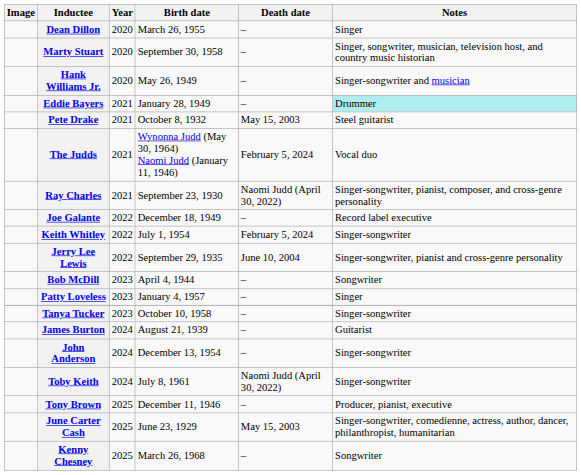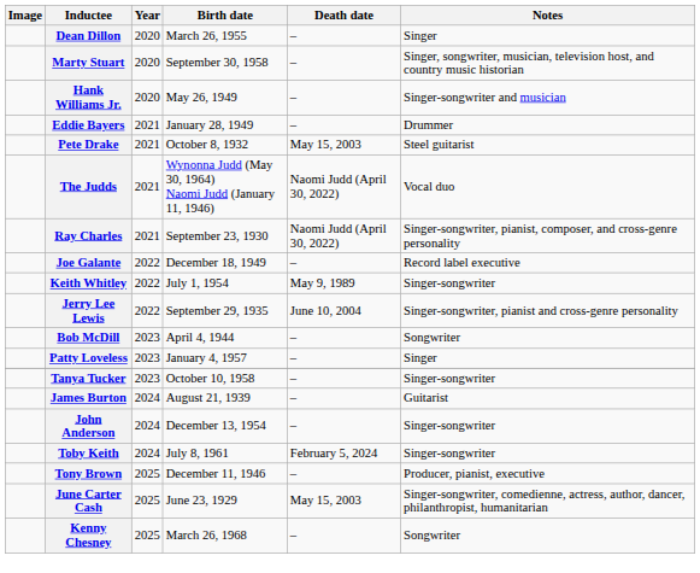 <table class="wikitable">
 <tr>
 <th>Image</th>
 <th>Inductee</th>
 <th>Year</th>
 <th>Birth date</th>
 <th>Death date</th>
 <th>Notes</th>
 </tr>
 <tr>
 <td></td>
 <th><a href='#'>Dean Dillon</a></th>
 <td>2020</td>
 <td>March 26, 1955</td>
 <td>–</td>
 <td>Singer</td>
 </tr>
 <tr>
 <td></td>
 <th><a href='#'>Marty Stuart</a></th>
 <td>2020</td>
 <td>September 30, 1958</td>
 <td>–</td>
 <td>Singer, songwriter, musician, television host, and country music historian</td>
 </tr>
 <tr>
 <td></td>
 <th><a href='#'>Hank Williams Jr.</a></th>
 <td>2020</td>
 <td>May 26, 1949</td>
 <td>–</td>
 <td>Singer-songwriter and <a href='#'>musician</a></td>
 </tr>
 <tr>
 <td></td>
 <th><a href='#'>Eddie Bayers</a></th>
 <td>2021</td>
 <td>January 28, 1949</td>
 <td>–</td>
-<td style="background: paleturquoise;">Drummer</td>
+<td>Drummer</td>
 </tr>
 <tr>
 <td></td>
 <th><a href='#'>Pete Drake</a></th>
 <td>2021</td>
 <td>October 8, 1932</td>
 <td>May 15, 2003</td>
 <td>Steel guitarist</td>
 </tr>
 <tr>
 <td></td>
 <th><a href='#'>The Judds</a></th>
 <td>2021</td>
 <td><a href='#'>Wynonna Judd</a> (May 30, 1964) <br> <a href='#'>Naomi Judd</a> (January 11, 1946)</td>
-<td>February 5, 2024</td>
+<td>Naomi Judd (April 30, 2022)</td>
 <td>Vocal duo</td>
 </tr>
 <tr>
 <td></td>
 <th><a href='#'>Ray Charles</a></th>
 <td>2021</td>
 <td>September 23, 1930</td>
 <td>Naomi Judd (April 30, 2022)</td>
 <td>Singer-songwriter, pianist, composer, and cross-genre personality</td>
 </tr>
 <tr>
 <td></td>
 <th><a href='#'>Joe Galante</a></th>
 <td>2022</td>
 <td>December 18, 1949</td>
 <td>–</td>
 <td>Record label executive</td>
 </tr>
 <tr>
 <td></td>
 <th><a href='#'>Keith Whitley</a></th>
 <td>2022</td>
 <td>July 1, 1954</td>
-<td>February 5, 2024</td>
+<td>May 9, 1989</td>
 <td>Singer-songwriter</td>
 </tr>
 <tr>
 <td></td>
 <th><a href='#'>Jerry Lee Lewis</a></th>
 <td>2022</td>
 <td>September 29, 1935</td>
 <td>June 10, 2004</td>
 <td>Singer-songwriter, pianist and cross-genre personality</td>
 </tr>
 <tr>
 <td></td>
 <th><a href='#'>Bob McDill</a></th>
 <td>2023</td>
 <td>April 4, 1944</td>
 <td>–</td>
 <td>Songwriter</td>
 </tr>
 <tr>
 <td></td>
 <th><a href='#'>Patty Loveless</a></th>
 <td>2023</td>
 <td>January 4, 1957</td>
 <td>–</td>
 <td>Singer</td>
 </tr>
 <tr>
 </tr>
 <tr>
 <td></td>
 <th><a href='#'>Tanya Tucker</a></th>
 <td>2023</td>
 <td>October 10, 1958</td>
 <td>–</td>
 <td>Singer-songwriter</td>
 </tr>
 <tr>
 <td></td>
 <th><a href='#'>James Burton</a></th>
 <td>2024</td>
 <td>August 21, 1939</td>
 <td>–</td>
 <td>Guitarist</td>
 </tr>
 <tr>
 <td></td>
 <th><a href='#'>John Anderson</a></th>
 <td>2024</td>
 <td>December 13, 1954</td>
 <td>–</td>
 <td>Singer-songwriter</td>
 </tr>
 <tr>
 <td></td>
 <th><a href='#'>Toby Keith</a></th>
 <td>2024</td>
 <td>July 8, 1961</td>
-<td>Naomi Judd (April 30, 2022)</td>
+<td>February 5, 2024</td>
 <td>Singer-songwriter</td>
 </tr>
 <tr>
 <td></td>
 <th><a href='#'>Tony Brown</a></th>
 <td>2025</td>
 <td>December 11, 1946</td>
 <td>–</td>
 <td>Producer, pianist, executive</td>
 </tr>
 <tr>
 <td></td>
 <th><a href='#'>June Carter Cash</a></th>
 <td>2025</td>
 <td>June 23, 1929</td>
 <td>May 15, 2003</td>
 <td>Singer-songwriter, comedienne, actress, author, dancer, philanthropist, humanitarian</td>
 </tr>
 <tr>
 <td></td>
 <th><a href='#'>Kenny Chesney</a></th>
 <td>2025</td>
 <td>March 26, 1968</td>
 <td>–</td>
 <td>Songwriter</td>
 </tr>
 </table>
